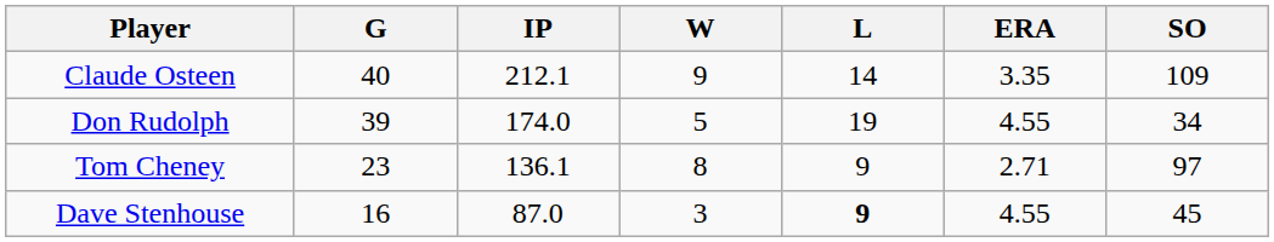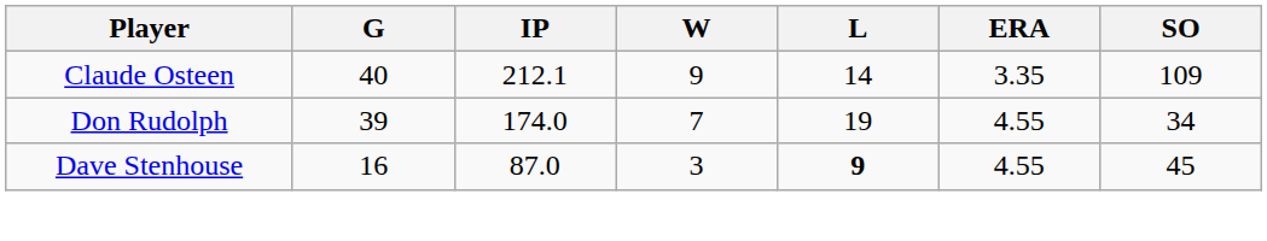 <table class="wikitable sortable">
 <tr>
 <th bgcolor="#DDDDFF" width="16%">Player</th>
 <th bgcolor="#DDDDFF" width="9%">G</th>
 <th bgcolor="#DDDDFF" width="9%">IP</th>
 <th bgcolor="#DDDDFF" width="9%">W</th>
 <th bgcolor="#DDDDFF" width="9%">L</th>
 <th bgcolor="#DDDDFF" width="9%">ERA</th>
 <th bgcolor="#DDDDFF" width="9%">SO</th>
 </tr>
 <tr align="center">
 <td><a href='#'>Claude Osteen</a></td>
 <td>40</td>
 <td>212.1</td>
 <td>9</td>
 <td>14</td>
 <td>3.35</td>
 <td>109</td>
 </tr>
 <tr align=center>
 <td><a href='#'>Don Rudolph</a></td>
 <td>39</td>
 <td>174.0</td>
-<td>5</td>
+<td>7</td>
 <td>19</td>
 <td>4.55</td>
 <td>34</td>
-</tr>
-<tr align=center>
-<td><a href='#'>Tom Cheney</a></td>
-<td>23</td>
-<td>136.1</td>
-<td>8</td>
-<td>9</td>
-<td>2.71</td>
-<td>97</td>
 </tr>
 <tr align=center>
 <td><a href='#'>Dave Stenhouse</a></td>
 <td>16</td>
 <td>87.0</td>
 <td>3</td>
 <td><strong>9</strong></td>
 <td>4.55</td>
 <td>45</td>
 </tr>
 </table>
